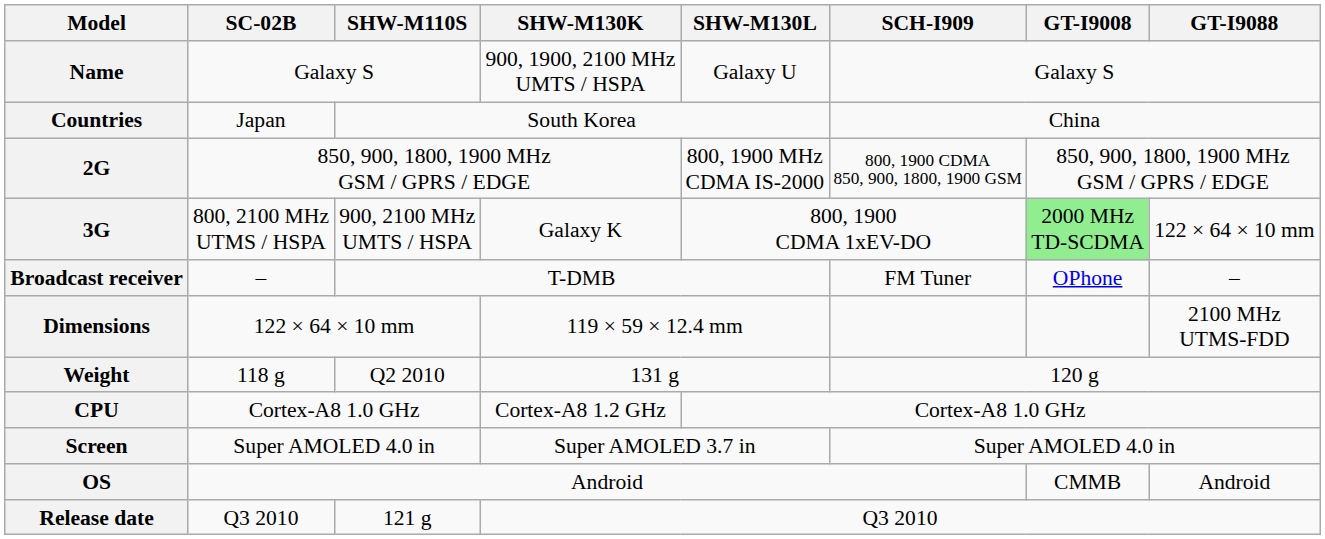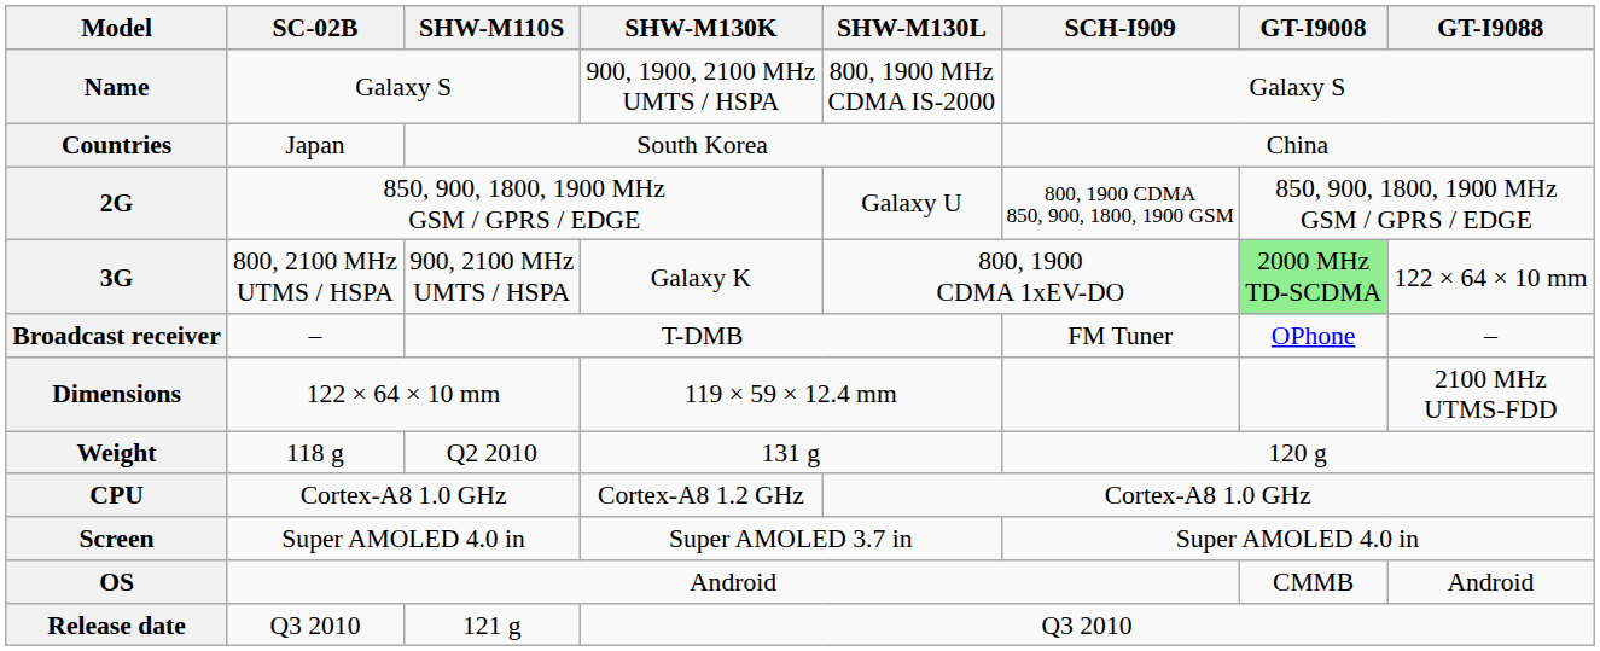 <table class="wikitable" style="text-align: center;font-size:90%; float: right">
 <tr>
 <th>Model</th>
 <th>SC-02B </th>
 <th>SHW-M110S </th>
 <th>SHW-M130K </th>
 <th>SHW-M130L </th>
 <th>SCH-I909 </th>
 <th>GT-I9008 </th>
 <th>GT-I9088 </th>
 </tr>
 <tr>
 <th>Name</th>
 <td colspan="2">Galaxy S</td>
 <td>900, 1900, 2100 MHz<br>UMTS / HSPA</td>
-<td>Galaxy U</td>
+<td>800, 1900 MHz<br>CDMA IS-2000</td>
 <td colspan="3">Galaxy S</td>
 </tr>
 <tr>
 <th>Countries</th>
 <td>Japan</td>
 <td colspan="3">South Korea</td>
 <td colspan="3">China</td>
 </tr>
 <tr>
 <th>2G</th>
 <td colspan="3">850, 900, 1800, 1900 MHz<br>GSM / GPRS / EDGE</td>
-<td>800, 1900 MHz<br>CDMA IS-2000</td>
+<td>Galaxy U</td>
 <td style="font-size:80%;">800, 1900 CDMA<br>850, 900, 1800, 1900 GSM</td>
 <td colspan="2">850, 900, 1800, 1900 MHz<br>GSM / GPRS / EDGE</td>
 </tr>
 <tr>
 <th>3G</th>
 <td>800, 2100 MHz<br>UTMS / HSPA</td>
 <td>900, 2100 MHz<br>UMTS / HSPA</td>
 <td>Galaxy K</td>
 <td colspan="2">800, 1900<br>CDMA 1xEV-DO</td>
 <td style="background: lightgreen;">2000 MHz<br>TD-SCDMA</td>
 <td>122 × 64 × 10 mm</td>
 </tr>
 <tr>
 <th>Broadcast receiver</th>
 <td>–</td>
 <td colspan="3">T-DMB</td>
 <td>FM Tuner</td>
 <td><a href='#'>OPhone</a></td>
 <td>–</td>
 </tr>
 <tr>
 <th>Dimensions</th>
 <td colspan="2">122 × 64 × 10 mm</td>
 <td colspan="2">119 × 59 × 12.4 mm</td>
 <td></td>
 <td></td>
 <td>2100 MHz<br>UTMS-FDD</td>
 </tr>
 <tr>
 <th>Weight</th>
 <td>118 g</td>
 <td>Q2 2010</td>
 <td colspan="2">131 g</td>
 <td colspan="3">120 g</td>
 </tr>
 <tr>
 <th>CPU</th>
 <td colspan="2">Cortex-A8 1.0 GHz</td>
 <td>Cortex-A8 1.2 GHz</td>
 <td colspan="4">Cortex-A8 1.0 GHz</td>
 </tr>
 <tr>
 <th>Screen</th>
 <td colspan="2">Super AMOLED 4.0 in</td>
 <td colspan="2">Super AMOLED 3.7 in</td>
 <td colspan="3">Super AMOLED 4.0 in</td>
 </tr>
 <tr>
 <th>OS</th>
 <td colspan="5">Android</td>
 <td>CMMB</td>
 <td>Android</td>
 </tr>
 <tr>
 <th>Release date</th>
 <td>Q3 2010</td>
 <td>121 g</td>
 <td colspan="5">Q3 2010</td>
 </tr>
 </table>
